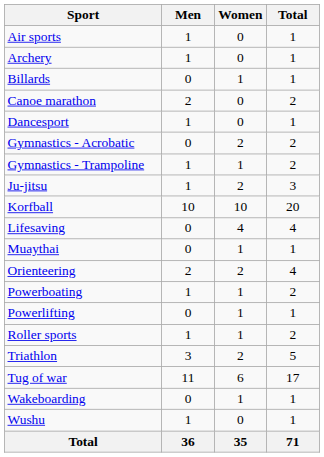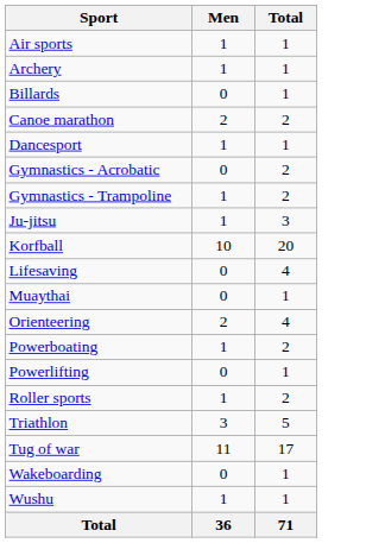 <table class="wikitable sortable" style="text-align:center;">
 <tr>
 <th width=180>Sport</th>
 <th width=55>Men</th>
-<th width=55>Women</th>
 <th width=55>Total</th>
 </tr>
 <tr>
 <td align=left><a href='#'>Air sports</a></td>
 <td>1</td>
-<td>0</td>
 <td>1</td>
 </tr>
 <tr>
 <td align=left><a href='#'>Archery</a></td>
 <td>1</td>
-<td>0</td>
 <td>1</td>
 </tr>
 <tr>
 <td align=left><a href='#'>Billards</a></td>
 <td>0</td>
 <td>1</td>
-<td>1</td>
 </tr>
 <tr>
 <td align=left><a href='#'>Canoe marathon</a></td>
 <td>2</td>
-<td>0</td>
 <td>2</td>
 </tr>
 <tr>
 <td align=left><a href='#'>Dancesport</a></td>
 <td>1</td>
-<td>0</td>
 <td>1</td>
 </tr>
 <tr>
 <td align=left><a href='#'>Gymnastics - Acrobatic</a></td>
 <td>0</td>
 <td>2</td>
-<td>2</td>
 </tr>
 <tr>
 <td align=left><a href='#'>Gymnastics - Trampoline</a></td>
-<td>1</td>
 <td>1</td>
 <td>2</td>
 </tr>
 <tr>
 <td align=left><a href='#'>Ju-jitsu</a></td>
 <td>1</td>
-<td>2</td>
 <td>3</td>
 </tr>
 <tr>
 <td align=left><a href='#'>Korfball</a></td>
-<td>10</td>
 <td>10</td>
 <td>20</td>
 </tr>
 <tr>
 <td align=left><a href='#'>Lifesaving</a></td>
 <td>0</td>
 <td>4</td>
-<td>4</td>
 </tr>
 <tr>
 <td align=left><a href='#'>Muaythai</a></td>
 <td>0</td>
 <td>1</td>
-<td>1</td>
 </tr>
 <tr>
 <td align=left><a href='#'>Orienteering</a></td>
-<td>2</td>
 <td>2</td>
 <td>4</td>
 </tr>
 <tr>
 <td align=left><a href='#'>Powerboating</a></td>
-<td>1</td>
 <td>1</td>
 <td>2</td>
 </tr>
 <tr>
 <td align=left><a href='#'>Powerlifting</a></td>
 <td>0</td>
 <td>1</td>
-<td>1</td>
 </tr>
 <tr>
 <td align=left><a href='#'>Roller sports</a></td>
-<td>1</td>
 <td>1</td>
 <td>2</td>
 </tr>
 <tr>
 <td align=left><a href='#'>Triathlon</a></td>
 <td>3</td>
-<td>2</td>
 <td>5</td>
 </tr>
 <tr>
 <td align=left><a href='#'>Tug of war</a></td>
 <td>11</td>
-<td>6</td>
 <td>17</td>
 </tr>
 <tr>
 <td align=left><a href='#'>Wakeboarding</a></td>
 <td>0</td>
 <td>1</td>
-<td>1</td>
 </tr>
 <tr>
 <td align=left><a href='#'>Wushu</a></td>
 <td>1</td>
-<td>0</td>
 <td>1</td>
 </tr>
 <tr>
 <th>Total</th>
 <th>36</th>
-<th>35</th>
 <th>71</th>
 </tr>
 </table>
